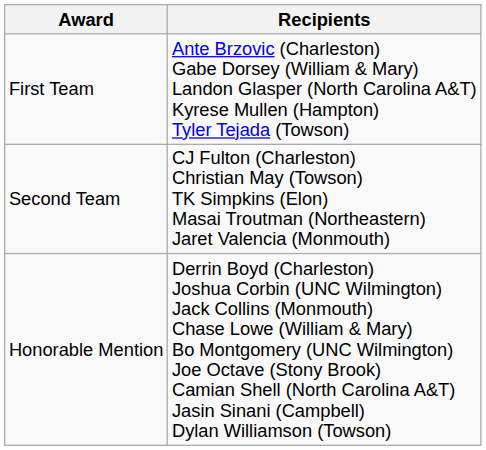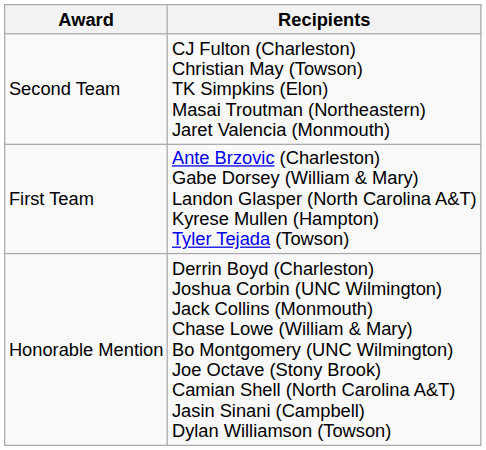 <table class="wikitable" style="white-space:nowrap; font-size:90%;">
 <tr>
 <th>Award</th>
 <th>Recipients</th>
 </tr>
 <tr>
+<td>Second Team</td>
+<td>CJ Fulton (Charleston)<br> Christian May (Towson)<br> TK Simpkins (Elon)<br> Masai Troutman (Northeastern)<br> Jaret Valencia (Monmouth)</td>
+</tr>
+<tr>
 <td>First Team</td>
 <td><a href='#'>Ante Brzovic</a> (Charleston)<br> Gabe Dorsey (William & Mary)<br> Landon Glasper (North Carolina A&T)<br> Kyrese Mullen (Hampton)<br> <a href='#'>Tyler Tejada</a> (Towson)</td>
-</tr>
-<tr>
-<td>Second Team</td>
-<td>CJ Fulton (Charleston)<br> Christian May (Towson)<br> TK Simpkins (Elon)<br> Masai Troutman (Northeastern)<br> Jaret Valencia (Monmouth)</td>
 </tr>
 <tr>
 <td>Honorable Mention</td>
 <td>Derrin Boyd (Charleston)<br> Joshua Corbin (UNC Wilmington)<br> Jack Collins (Monmouth)<br> Chase Lowe (William & Mary)<br> Bo Montgomery (UNC Wilmington)<br> Joe Octave (Stony Brook)<br> Camian Shell (North Carolina A&T)<br> Jasin Sinani (Campbell)<br> Dylan Williamson (Towson)</td>
 </tr>
 </table>
